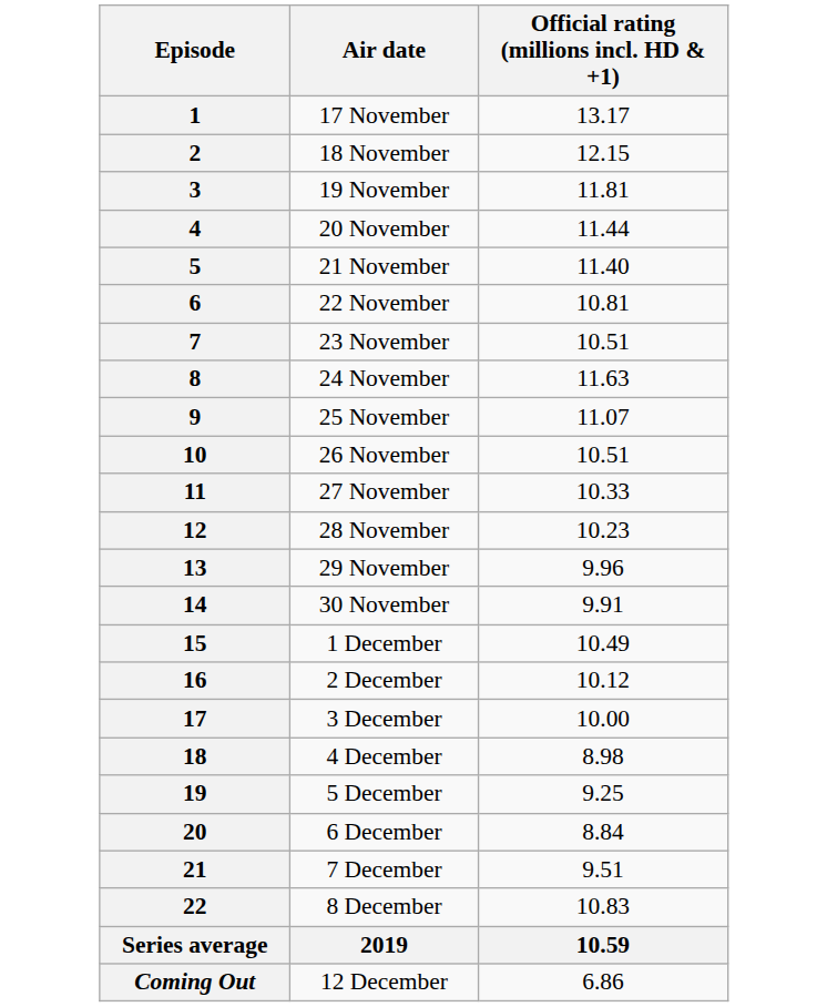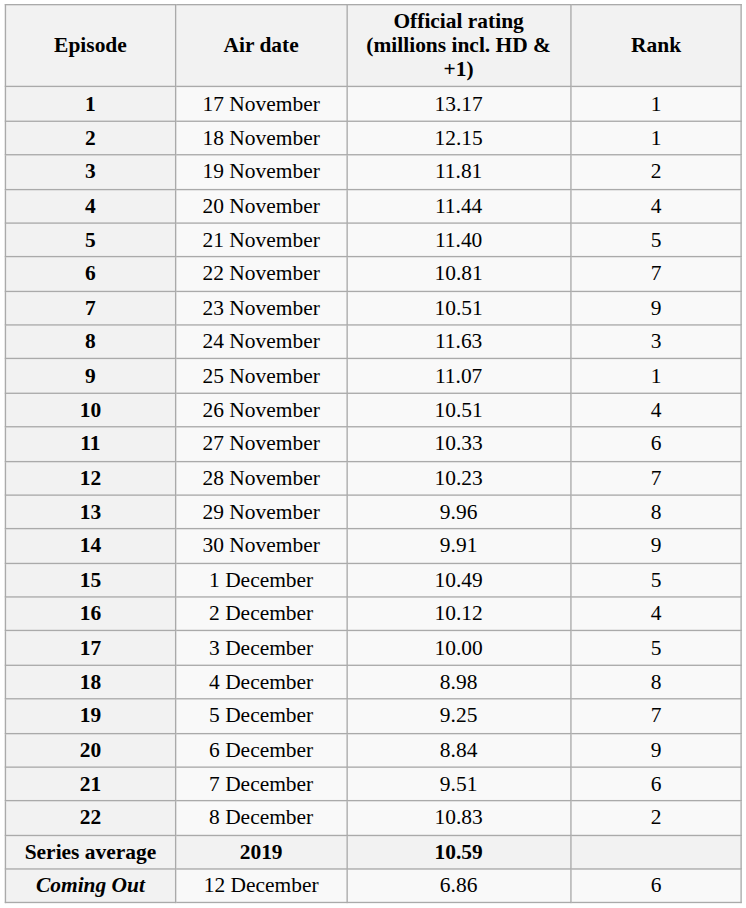 <table class="wikitable" style="text-align:center; margin: 1em auto 1em auto">
 <tr>
 <th scope="col" style="width:120px;">Episode</th>
 <th scope="col" style="width:120px;">Air date</th>
 <th scope="col" style="width:160px;">Official rating <br> (millions incl. HD & +1)</th>
+<th scope="col" style="width:120px;">Rank</th>
 </tr>
 <tr>
 <th>1</th>
 <td>17 November</td>
 <td>13.17</td>
+<td>1</td>
 </tr>
 <tr>
 <th>2</th>
 <td>18 November</td>
 <td>12.15</td>
+<td>1</td>
 </tr>
 <tr>
 <th>3</th>
 <td>19 November</td>
 <td>11.81</td>
+<td>2</td>
 </tr>
 <tr>
 <th>4</th>
 <td>20 November</td>
 <td>11.44</td>
+<td>4</td>
 </tr>
 <tr>
 <th>5</th>
 <td>21 November</td>
 <td>11.40</td>
+<td>5</td>
 </tr>
 <tr>
 <th>6</th>
 <td>22 November</td>
 <td>10.81</td>
+<td>7</td>
 </tr>
 <tr>
 <th>7</th>
 <td>23 November</td>
 <td>10.51</td>
+<td>9</td>
 </tr>
 <tr>
 <th>8</th>
 <td>24 November</td>
 <td>11.63</td>
+<td>3</td>
 </tr>
 <tr>
 <th>9</th>
 <td>25 November</td>
 <td>11.07</td>
+<td>1</td>
 </tr>
 <tr>
 <th>10</th>
 <td>26 November</td>
 <td>10.51</td>
+<td>4</td>
 </tr>
 <tr>
 <th>11</th>
 <td>27 November</td>
 <td>10.33</td>
+<td>6</td>
 </tr>
 <tr>
 <th>12</th>
 <td>28 November</td>
 <td>10.23</td>
+<td>7</td>
 </tr>
 <tr>
 <th>13</th>
 <td>29 November</td>
 <td>9.96</td>
+<td>8</td>
 </tr>
 <tr>
 <th>14</th>
 <td>30 November</td>
 <td>9.91</td>
+<td>9</td>
 </tr>
 <tr>
 <th>15</th>
 <td>1 December</td>
 <td>10.49</td>
+<td>5</td>
 </tr>
 <tr>
 <th>16</th>
 <td>2 December</td>
 <td>10.12</td>
+<td>4</td>
 </tr>
 <tr>
 <th>17</th>
 <td>3 December</td>
 <td>10.00</td>
+<td>5</td>
 </tr>
 <tr>
 <th>18</th>
 <td>4 December</td>
 <td>8.98</td>
+<td>8</td>
 </tr>
 <tr>
 <th>19</th>
 <td>5 December</td>
 <td>9.25</td>
+<td>7</td>
 </tr>
 <tr>
 <th>20</th>
 <td>6 December</td>
 <td>8.84</td>
+<td>9</td>
 </tr>
 <tr>
 <th>21</th>
 <td>7 December</td>
 <td>9.51</td>
+<td>6</td>
 </tr>
 <tr>
 <th>22</th>
 <td>8 December</td>
 <td>10.83</td>
+<td>2</td>
 </tr>
 <tr>
 <th>Series average</th>
 <th>2019</th>
 <th>10.59</th>
+<th></th>
 </tr>
 <tr>
 <th><em>Coming Out</em></th>
 <td>12 December</td>
 <td>6.86</td>
+<td>6</td>
 </tr>
 </table>
